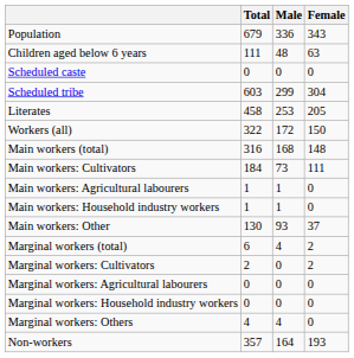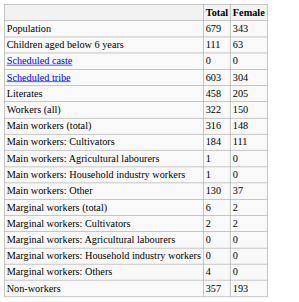 <table class="wikitable sortable">
 <tr>
 <th></th>
 <th>Total</th>
-<th>Male</th>
 <th>Female</th>
 </tr>
 <tr>
 <td>Population</td>
 <td>679</td>
-<td>336</td>
 <td>343</td>
 </tr>
 <tr>
 <td>Children aged below 6 years</td>
 <td>111</td>
-<td>48</td>
 <td>63</td>
 </tr>
 <tr>
 <td><a href='#'>Scheduled caste</a></td>
 <td>0</td>
 <td>0</td>
-<td>0</td>
 </tr>
 <tr>
 <td><a href='#'>Scheduled tribe</a></td>
 <td>603</td>
-<td>299</td>
 <td>304</td>
 </tr>
 <tr>
 <td>Literates</td>
 <td>458</td>
-<td>253</td>
 <td>205</td>
 </tr>
 <tr>
 <td>Workers (all)</td>
 <td>322</td>
-<td>172</td>
 <td>150</td>
 </tr>
 <tr>
 <td>Main workers (total)</td>
 <td>316</td>
-<td>168</td>
 <td>148</td>
 </tr>
 <tr>
 <td>Main workers: Cultivators</td>
 <td>184</td>
-<td>73</td>
 <td>111</td>
 </tr>
 <tr>
 <td>Main workers: Agricultural labourers</td>
-<td>1</td>
 <td>1</td>
 <td>0</td>
 </tr>
 <tr>
 <td>Main workers: Household industry workers</td>
 <td>1</td>
-<td>1</td>
 <td>0</td>
 </tr>
 <tr>
 <td>Main workers: Other</td>
 <td>130</td>
-<td>93</td>
 <td>37</td>
 </tr>
 <tr>
 <td>Marginal workers (total)</td>
 <td>6</td>
-<td>4</td>
 <td>2</td>
 </tr>
 <tr>
 <td>Marginal workers: Cultivators</td>
 <td>2</td>
-<td>0</td>
 <td>2</td>
 </tr>
 <tr>
 <td>Marginal workers: Agricultural labourers</td>
-<td>0</td>
 <td>0</td>
 <td>0</td>
 </tr>
 <tr>
 <td>Marginal workers: Household industry workers</td>
 <td>0</td>
 <td>0</td>
-<td>0</td>
 </tr>
 <tr>
 <td>Marginal workers: Others</td>
-<td>4</td>
 <td>4</td>
 <td>0</td>
 </tr>
 <tr>
 <td>Non-workers</td>
 <td>357</td>
-<td>164</td>
 <td>193</td>
 </tr>
 </table>
